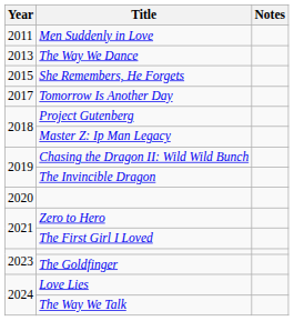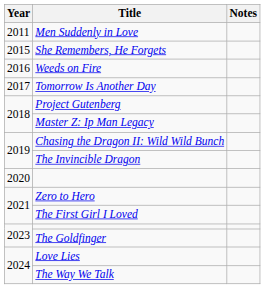 <table class="wikitable">
 <tr>
 <th>Year</th>
 <th>Title</th>
 <th>Notes</th>
 </tr>
 <tr>
 <td>2011</td>
 <td><em><a href='#'>Men Suddenly in Love</a></em></td>
 <td></td>
 </tr>
 <tr>
-<td>2013</td>
-<td><em><a href='#'>The Way We Dance</a></em></td>
+<td>2015</td>
+<td><em><a href='#'>She Remembers, He Forgets</a></em></td>
 <td></td>
 </tr>
 <tr>
-<td>2015</td>
-<td><em><a href='#'>She Remembers, He Forgets</a></em></td>
+<td>2016</td>
+<td><em><a href='#'>Weeds on Fire</a></em></td>
 <td></td>
 </tr>
 <tr>
 <td>2017</td>
 <td><em><a href='#'>Tomorrow Is Another Day</a></em></td>
 <td></td>
 </tr>
 <tr>
 <td rowspan="2">2018</td>
 <td><em><a href='#'>Project Gutenberg</a></em></td>
 <td></td>
 </tr>
 <tr>
 <td><em><a href='#'>Master Z: Ip Man Legacy</a></em></td>
 <td></td>
 </tr>
 <tr>
 <td rowspan="2">2019</td>
 <td><em><a href='#'>Chasing the Dragon II: Wild Wild Bunch</a></em></td>
 <td></td>
 </tr>
 <tr>
 <td><em><a href='#'>The Invincible Dragon</a></em></td>
 <td></td>
 </tr>
 <tr>
 <td>2020</td>
 <td><em></em></td>
 <td></td>
 </tr>
 <tr>
 <td rowspan="2">2021</td>
 <td><em><a href='#'>Zero to Hero</a></em></td>
 <td></td>
 </tr>
 <tr>
 <td><em><a href='#'>The First Girl I Loved</a></em></td>
 <td></td>
 </tr>
 <tr>
 <td rowspan="2">2023</td>
 <td><em></em></td>
 <td></td>
 </tr>
 <tr>
 <td><em><a href='#'>The Goldfinger</a></em></td>
 <td></td>
 </tr>
 <tr>
 <td rowspan="2">2024</td>
 <td><em><a href='#'>Love Lies</a></em></td>
 <td></td>
 </tr>
 <tr>
 <td><em><a href='#'>The Way We Talk</a></em></td>
 <td></td>
 </tr>
 </table>
